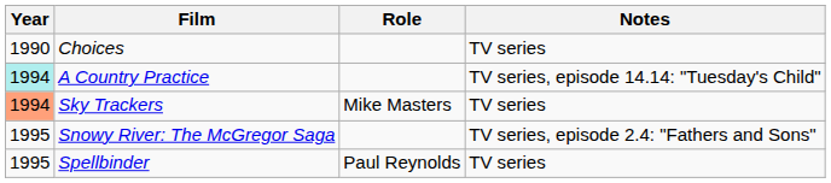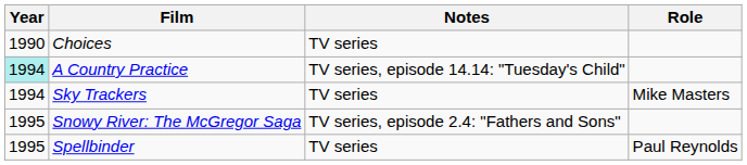 <table class="wikitable">
 <tr>
 <th>Year</th>
 <th>Film</th>
+<th>Notes</th>
 <th>Role</th>
-<th>Notes</th>
 </tr>
 <tr>
 <td>1990</td>
 <td><em>Choices</em></td>
+<td>TV series</td>
 <td></td>
-<td>TV series</td>
 </tr>
 <tr>
 <td style="background: paleturquoise;">1994</td>
 <td><em><a href='#'>A Country Practice</a></em></td>
+<td>TV series, episode 14.14: "Tuesday's Child"</td>
 <td></td>
-<td>TV series, episode 14.14: "Tuesday's Child"</td>
 </tr>
 <tr>
-<td style="background: lightsalmon;">1994</td>
+<td>1994</td>
 <td><em><a href='#'>Sky Trackers</a></em></td>
+<td>TV series</td>
 <td>Mike Masters</td>
-<td>TV series</td>
 </tr>
 <tr>
 <td>1995</td>
 <td><em><a href='#'>Snowy River: The McGregor Saga</a></em></td>
+<td>TV series, episode 2.4:  "Fathers and Sons"</td>
 <td></td>
-<td>TV series, episode 2.4:  "Fathers and Sons"</td>
 </tr>
 <tr>
 <td>1995</td>
 <td><em><a href='#'>Spellbinder</a></em></td>
+<td>TV series</td>
 <td>Paul Reynolds</td>
-<td>TV series</td>
 </tr>
 </table>
